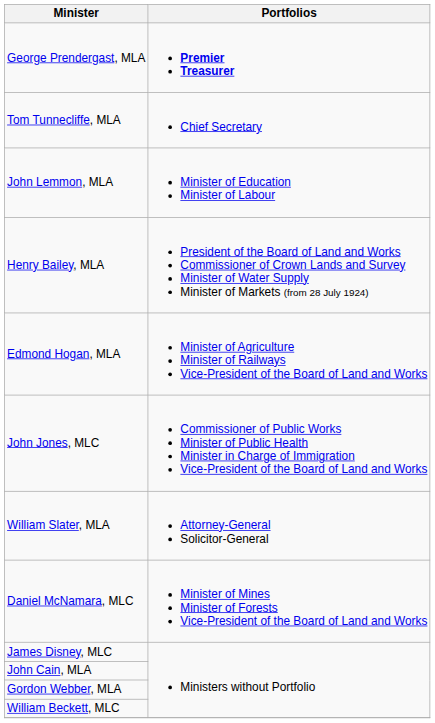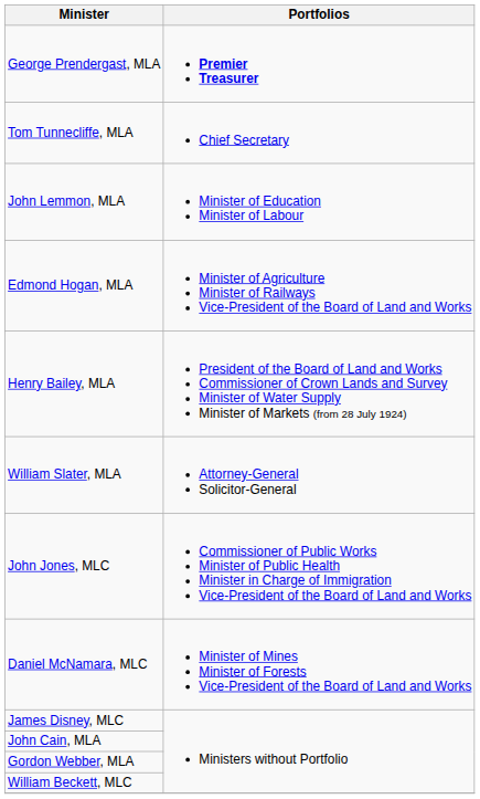 <table class="wikitable">
 <tr>
 <th>Minister</th>
 <th>Portfolios</th>
 </tr>
 <tr>
 <td><a href='#'>George Prendergast</a>, MLA</td>
 <td><strong><br><ul><li><a href='#'>Premier</a></li><li><a href='#'>Treasurer</a></li></ul></strong></td>
 </tr>
 <tr>
 <td><a href='#'>Tom Tunnecliffe</a>, MLA</td>
 <td><br><ul><li><a href='#'>Chief Secretary</a></li></ul></td>
 </tr>
 <tr>
 <td><a href='#'>John Lemmon</a>, MLA</td>
 <td><br><ul><li><a href='#'>Minister of Education</a></li><li><a href='#'>Minister of Labour</a></li></ul></td>
 </tr>
 <tr>
+<td><a href='#'>Edmond Hogan</a>, MLA</td>
+<td><br><ul><li><a href='#'>Minister of Agriculture</a></li><li><a href='#'>Minister of Railways</a></li><li><a href='#'>Vice-President of the Board of Land and Works</a></li></ul></td>
+</tr>
+<tr>
 <td><a href='#'>Henry Bailey</a>, MLA</td>
 <td><br><ul><li><a href='#'>President of the Board of Land and Works</a></li><li><a href='#'>Commissioner of Crown Lands and Survey</a></li><li><a href='#'>Minister of Water Supply</a></li><li>Minister of Markets <small>(from 28 July 1924)</small></li></ul></td>
 </tr>
 <tr>
-<td><a href='#'>Edmond Hogan</a>, MLA</td>
-<td><br><ul><li><a href='#'>Minister of Agriculture</a></li><li><a href='#'>Minister of Railways</a></li><li><a href='#'>Vice-President of the Board of Land and Works</a></li></ul></td>
+<td><a href='#'>William Slater</a>, MLA</td>
+<td><br><ul><li><a href='#'>Attorney-General</a></li><li>Solicitor-General</li></ul></td>
 </tr>
 <tr>
 <td><a href='#'>John Jones</a>, MLC</td>
 <td><br><ul><li><a href='#'>Commissioner of Public Works</a></li><li><a href='#'>Minister of Public Health</a></li><li><a href='#'>Minister in Charge of Immigration</a></li><li><a href='#'>Vice-President of the Board of Land and Works</a></li></ul></td>
-</tr>
-<tr>
-<td><a href='#'>William Slater</a>, MLA</td>
-<td><br><ul><li><a href='#'>Attorney-General</a></li><li>Solicitor-General</li></ul></td>
 </tr>
 <tr>
 <td><a href='#'>Daniel McNamara</a>, MLC</td>
 <td><br><ul><li><a href='#'>Minister of Mines</a></li><li><a href='#'>Minister of Forests</a></li><li><a href='#'>Vice-President of the Board of Land and Works</a></li></ul></td>
 </tr>
 <tr>
 <td><a href='#'>James Disney</a>, MLC</td>
 <td rowspan=4><br><ul><li>Ministers without Portfolio</li></ul></td>
 </tr>
 <tr>
 <td><a href='#'>John Cain</a>, MLA</td>
 </tr>
 <tr>
 <td><a href='#'>Gordon Webber</a>, MLA</td>
 </tr>
 <tr>
 <td><a href='#'>William Beckett</a>, MLC</td>
 </tr>
 <tr>
 </tr>
 </table>
